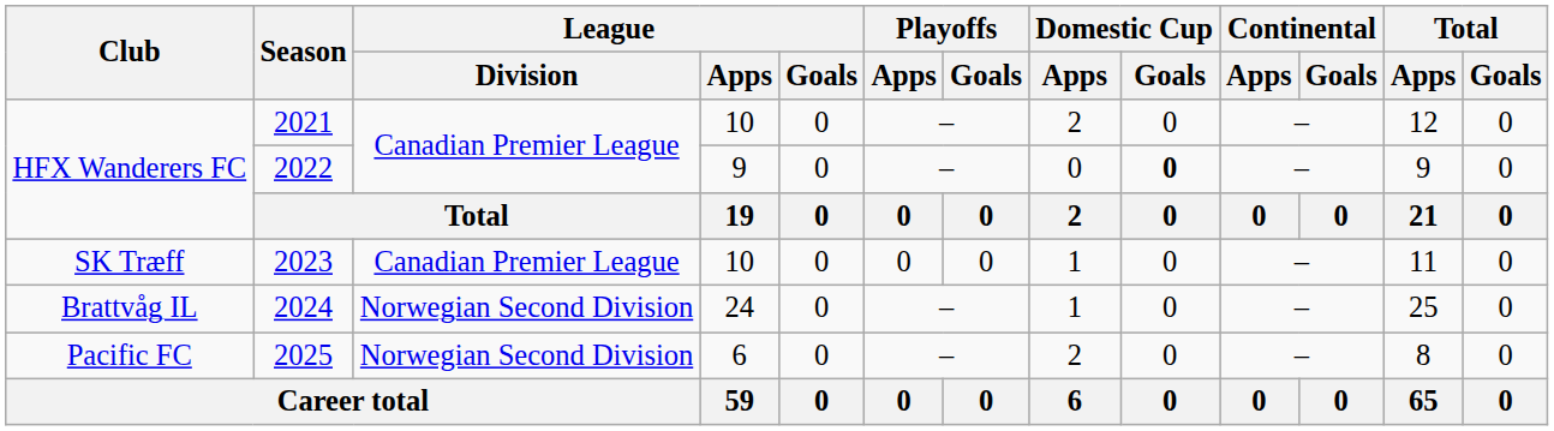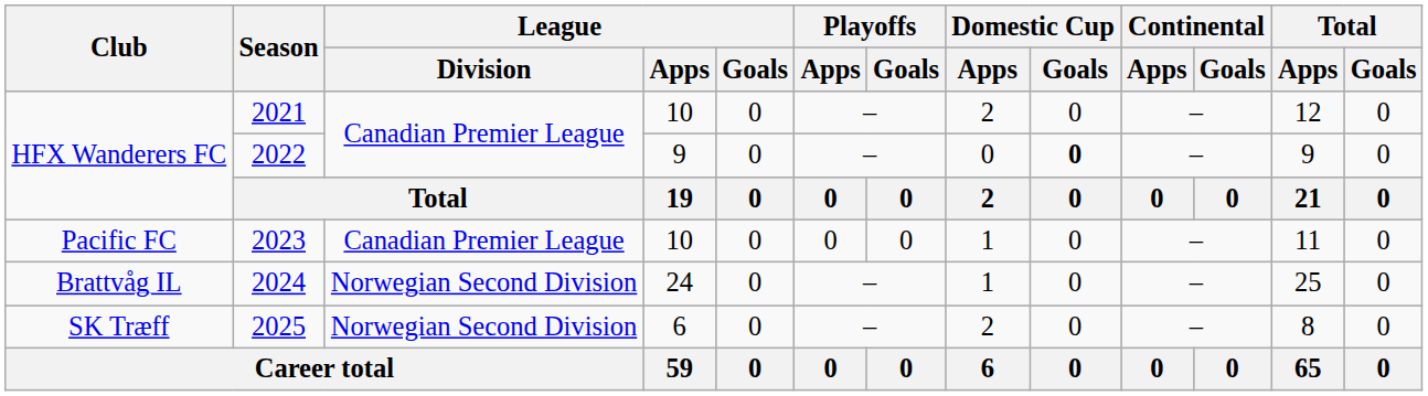 <table class="wikitable" style="text-align: center">
 <tr>
 <th rowspan="2">Club</th>
 <th rowspan="2">Season</th>
 <th colspan="3">League</th>
 <th colspan="2">Playoffs</th>
 <th colspan="2">Domestic Cup</th>
 <th colspan="2">Continental</th>
 <th colspan="2">Total</th>
 </tr>
 <tr>
 <th>Division</th>
 <th>Apps</th>
 <th>Goals</th>
 <th>Apps</th>
 <th>Goals</th>
 <th>Apps</th>
 <th>Goals</th>
 <th>Apps</th>
 <th>Goals</th>
 <th>Apps</th>
 <th>Goals</th>
 </tr>
 <tr>
 <td rowspan=3><a href='#'>HFX Wanderers FC</a></td>
 <td><a href='#'>2021</a></td>
 <td rowspan=2><a href='#'>Canadian Premier League</a></td>
 <td>10</td>
 <td>0</td>
 <td colspan="2">–</td>
 <td>2</td>
 <td>0</td>
 <td colspan="2">–</td>
 <td>12</td>
 <td>0</td>
 </tr>
 <tr>
 <td><a href='#'>2022</a></td>
 <td>9</td>
 <td>0</td>
 <td colspan="2">–</td>
 <td>0</td>
 <td><strong>0</strong></td>
 <td colspan="2">–</td>
 <td>9</td>
 <td>0</td>
 </tr>
 <tr>
 <th colspan="2">Total</th>
 <th>19</th>
 <th>0</th>
 <th>0</th>
 <th>0</th>
 <th>2</th>
 <th>0</th>
 <th>0</th>
 <th>0</th>
 <th>21</th>
 <th>0</th>
 </tr>
 <tr>
-<td><a href='#'>SK Træff</a></td>
+<td><a href='#'>Pacific FC</a></td>
 <td><a href='#'>2023</a></td>
 <td><a href='#'>Canadian Premier League</a></td>
 <td>10</td>
 <td>0</td>
 <td>0</td>
 <td>0</td>
 <td>1</td>
 <td>0</td>
 <td colspan="2">–</td>
 <td>11</td>
 <td>0</td>
 </tr>
 <tr>
 <td><a href='#'>Brattvåg IL</a></td>
 <td><a href='#'>2024</a></td>
 <td><a href='#'>Norwegian Second Division</a></td>
 <td>24</td>
 <td>0</td>
 <td colspan="2">–</td>
 <td>1</td>
 <td>0</td>
 <td colspan="2">–</td>
 <td>25</td>
 <td>0</td>
 </tr>
 <tr>
-<td><a href='#'>Pacific FC</a></td>
+<td><a href='#'>SK Træff</a></td>
 <td><a href='#'>2025</a></td>
 <td><a href='#'>Norwegian Second Division</a></td>
 <td>6</td>
 <td>0</td>
 <td colspan="2">–</td>
 <td>2</td>
 <td>0</td>
 <td colspan="2">–</td>
 <td>8</td>
 <td>0</td>
 </tr>
 <tr>
 <th colspan="3"><strong>Career total</strong></th>
 <th>59</th>
 <th>0</th>
 <th>0</th>
 <th>0</th>
 <th>6</th>
 <th>0</th>
 <th>0</th>
 <th>0</th>
 <th>65</th>
 <th>0</th>
 </tr>
 </table>
